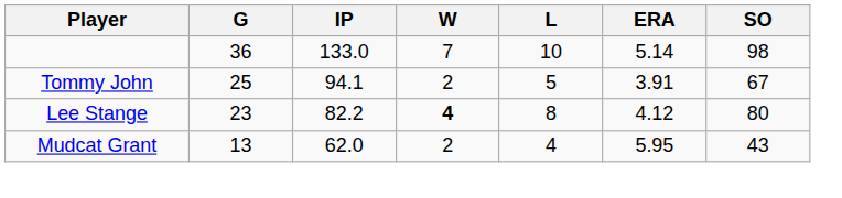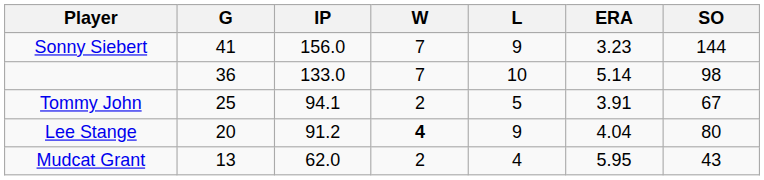 <table class="wikitable sortable">
 <tr>
 <th bgcolor="#DDDDFF" width="16%">Player</th>
 <th bgcolor="#DDDDFF" width="9%">G</th>
 <th bgcolor="#DDDDFF" width="9%">IP</th>
 <th bgcolor="#DDDDFF" width="9%">W</th>
 <th bgcolor="#DDDDFF" width="9%">L</th>
 <th bgcolor="#DDDDFF" width="9%">ERA</th>
 <th bgcolor="#DDDDFF" width="9%">SO</th>
+</tr>
+<tr align="center">
+<td><a href='#'>Sonny Siebert</a></td>
+<td>41</td>
+<td>156.0</td>
+<td>7</td>
+<td>9</td>
+<td>3.23</td>
+<td>144</td>
 </tr>
 <tr align=center>
 <td></td>
 <td>36</td>
 <td>133.0</td>
 <td>7</td>
 <td>10</td>
 <td>5.14</td>
 <td>98</td>
 </tr>
 <tr align="center">
 <td><a href='#'>Tommy John</a></td>
 <td>25</td>
 <td>94.1</td>
 <td>2</td>
 <td>5</td>
 <td>3.91</td>
 <td>67</td>
 </tr>
 <tr align=center>
 <td><a href='#'>Lee Stange</a></td>
-<td>23</td>
-<td>82.2</td>
+<td>20</td>
+<td>91.2</td>
 <td><strong>4</strong></td>
-<td>8</td>
-<td>4.12</td>
+<td>9</td>
+<td>4.04</td>
 <td>80</td>
 </tr>
 <tr align=center>
 <td><a href='#'>Mudcat Grant</a></td>
 <td>13</td>
 <td>62.0</td>
 <td>2</td>
 <td>4</td>
 <td>5.95</td>
 <td>43</td>
 </tr>
 </table>
